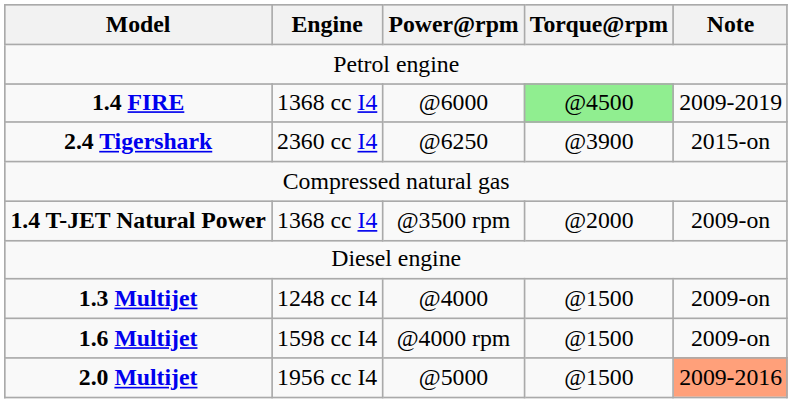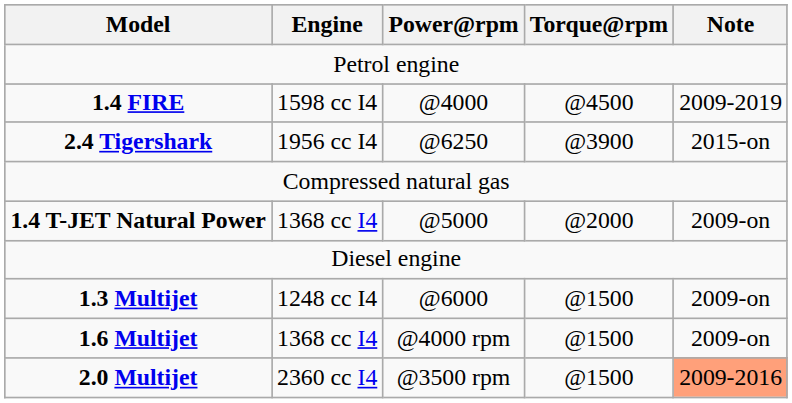 <table class="wikitable" style="text-align:center; font-size:90%;">
 <tr style="text-align:center; vertical-align:middle;">
 <th>Model</th>
 <th>Engine</th>
 <th>Power@rpm</th>
 <th>Torque@rpm</th>
 <th>Note</th>
 </tr>
 <tr>
 <td colspan=6 >Petrol engine</td>
 </tr>
 <tr>
 <td><strong>1.4 <a href='#'>FIRE</a></strong></td>
-<td>1368 cc <a href='#'>I4</a></td>
-<td>@6000</td>
-<td style="background: lightgreen;">@4500</td>
+<td>1598 cc I4</td>
+<td>@4000</td>
+<td>@4500</td>
 <td>2009-2019</td>
 </tr>
 <tr>
 <td><strong>2.4 <a href='#'>Tigershark</a></strong></td>
-<td>2360 cc <a href='#'>I4</a></td>
+<td>1956 cc I4</td>
 <td>@6250</td>
 <td>@3900</td>
 <td>2015-on</td>
 </tr>
 <tr>
 <td colspan=6 >Compressed natural gas</td>
 </tr>
 <tr>
 <td><strong>1.4 T-JET Natural Power</strong></td>
 <td>1368 cc <a href='#'>I4</a></td>
-<td> @3500 rpm</td>
+<td>@5000</td>
 <td>@2000</td>
 <td>2009-on</td>
 </tr>
 <tr>
 <td colspan=6 >Diesel engine</td>
 </tr>
 <tr>
 <td><strong>1.3 <a href='#'>Multijet</a></strong></td>
 <td>1248 cc I4</td>
-<td>@4000</td>
+<td>@6000</td>
 <td>@1500</td>
 <td>2009-on</td>
 </tr>
 <tr>
 <td><strong>1.6 <a href='#'>Multijet</a></strong></td>
-<td>1598 cc I4</td>
+<td>1368 cc <a href='#'>I4</a></td>
 <td> @4000 rpm</td>
 <td> @1500</td>
 <td>2009-on</td>
 </tr>
 <tr>
 <td><strong>2.0 <a href='#'>Multijet</a></strong></td>
-<td>1956 cc I4</td>
-<td>@5000</td>
+<td>2360 cc <a href='#'>I4</a></td>
+<td> @3500 rpm</td>
 <td> @1500</td>
 <td style="background: lightsalmon;">2009-2016</td>
 </tr>
 </table>
